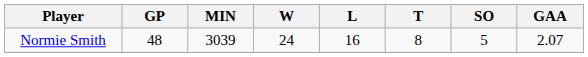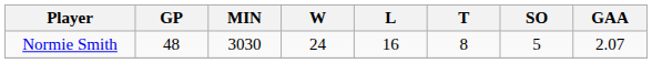 <table class="wikitable sortable">
 <tr>
 <th bgcolor="#DDDDFF" width="16%">Player</th>
 <th bgcolor="#DDDDFF" width="9%">GP</th>
 <th bgcolor="#DDDDFF" width="9%">MIN</th>
 <th bgcolor="#DDDDFF" width="9%">W</th>
 <th bgcolor="#DDDDFF" width="9%">L</th>
 <th bgcolor="#DDDDFF" width="9%">T</th>
 <th bgcolor="#DDDDFF" width="9%">SO</th>
 <th bgcolor="#DDDDFF" width="9%">GAA</th>
 </tr>
 <tr align="center">
 <td><a href='#'>Normie Smith</a></td>
 <td>48</td>
-<td>3039</td>
+<td>3030</td>
 <td>24</td>
 <td>16</td>
 <td>8</td>
 <td>5</td>
 <td>2.07</td>
 </tr>
 <tr align="center">
 </tr>
 </table>
